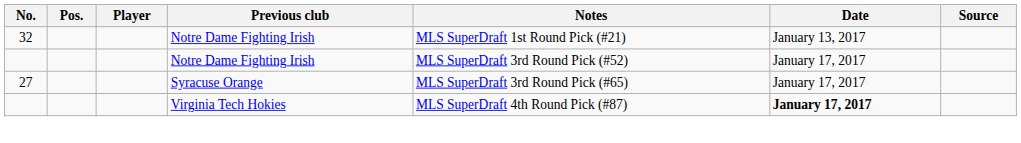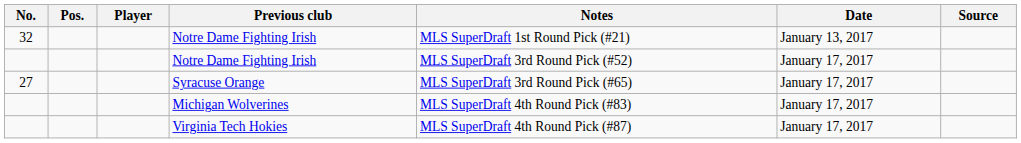 <table class="wikitable sortable" style="width:90%; text-align:center; font-size:95%; text-align:left;">
 <tr>
 <th><strong>No.</strong></th>
 <th><strong>Pos.</strong></th>
 <th><strong>Player</strong></th>
 <th><strong>Previous club</strong></th>
 <th><strong>Notes</strong></th>
 <th><strong>Date</strong></th>
 <th><strong>Source</strong></th>
 </tr>
 <tr>
 <td align=center>32</td>
 <td align=center></td>
 <td></td>
 <td> <a href='#'>Notre Dame Fighting Irish</a></td>
 <td><a href='#'>MLS SuperDraft</a> 1st Round Pick (#21)</td>
 <td>January 13, 2017</td>
 <td></td>
 </tr>
 <tr>
 <td align=center></td>
 <td align=center></td>
 <td></td>
 <td> <a href='#'>Notre Dame Fighting Irish</a></td>
 <td><a href='#'>MLS SuperDraft</a> 3rd Round Pick (#52)</td>
 <td>January 17, 2017</td>
 <td></td>
 </tr>
 <tr>
 <td align=center>27</td>
 <td align=center></td>
 <td></td>
 <td> <a href='#'>Syracuse Orange</a></td>
 <td><a href='#'>MLS SuperDraft</a> 3rd Round Pick (#65)</td>
 <td>January 17, 2017</td>
 <td></td>
 </tr>
 <tr>
 <td align=center></td>
 <td align=center></td>
 <td></td>
+<td> <a href='#'>Michigan Wolverines</a></td>
+<td><a href='#'>MLS SuperDraft</a> 4th Round Pick (#83)</td>
+<td>January 17, 2017</td>
+<td></td>
+</tr>
+<tr>
+<td align=center></td>
+<td align=center></td>
+<td></td>
 <td> <a href='#'>Virginia Tech Hokies</a></td>
 <td><a href='#'>MLS SuperDraft</a> 4th Round Pick (#87)</td>
-<td><strong>January 17, 2017</strong></td>
+<td>January 17, 2017</td>
 <td></td>
 </tr>
 </table>
